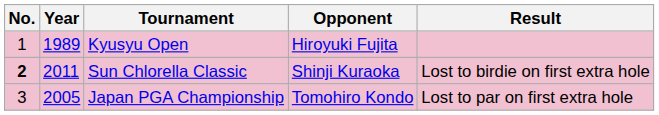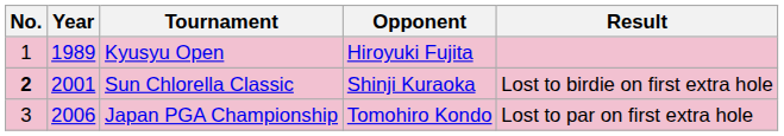 <table class="wikitable" style="font-size:95%;">
 <tr>
 <th>No.</th>
 <th>Year</th>
 <th>Tournament</th>
 <th>Opponent</th>
 <th>Result</th>
 </tr>
 <tr style="background:#F2C1D1;">
 <td align=center>1</td>
 <td><a href='#'>1989</a></td>
 <td><a href='#'>Kyusyu Open</a></td>
 <td> <a href='#'>Hiroyuki Fujita</a></td>
 <td></td>
 </tr>
 <tr style="background:#F2C1D1;">
 <td align=center><strong>2</strong></td>
-<td><a href='#'>2011</a></td>
+<td><a href='#'>2001</a></td>
 <td><a href='#'>Sun Chlorella Classic</a></td>
 <td> <a href='#'>Shinji Kuraoka</a></td>
 <td>Lost to birdie on first extra hole</td>
 </tr>
 <tr style="background:#F2C1D1;">
 <td align=center>3</td>
-<td><a href='#'>2005</a></td>
+<td><a href='#'>2006</a></td>
 <td><a href='#'>Japan PGA Championship</a></td>
 <td> <a href='#'>Tomohiro Kondo</a></td>
 <td>Lost to par on first extra hole</td>
 </tr>
 </table>
